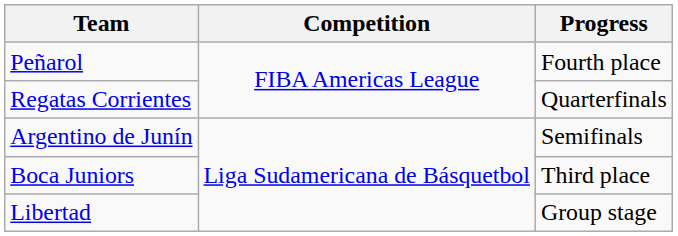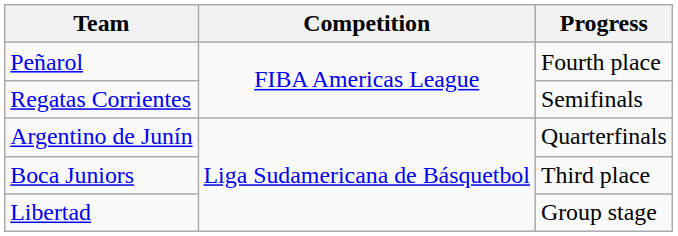 <table class="wikitable">
 <tr>
 <th>Team</th>
 <th>Competition</th>
 <th>Progress</th>
 </tr>
 <tr>
 <td><a href='#'>Peñarol</a></td>
 <td rowspan="2" align="center"><a href='#'>FIBA Americas League</a></td>
 <td>Fourth place</td>
 </tr>
 <tr>
 <td><a href='#'>Regatas Corrientes</a></td>
-<td>Quarterfinals</td>
+<td>Semifinals</td>
 </tr>
 <tr>
 <td><a href='#'>Argentino de Junín</a></td>
 <td rowspan=3 align=center><a href='#'>Liga Sudamericana de Básquetbol</a></td>
-<td>Semifinals</td>
+<td>Quarterfinals</td>
 </tr>
 <tr>
 <td><a href='#'>Boca Juniors</a></td>
 <td>Third place</td>
 </tr>
 <tr>
 <td><a href='#'>Libertad</a></td>
 <td>Group stage</td>
 </tr>
 </table>
